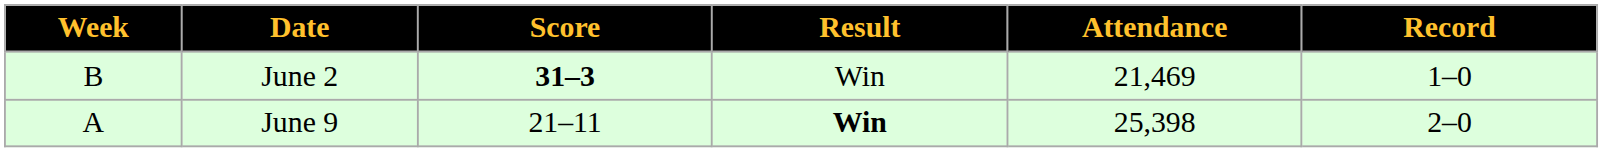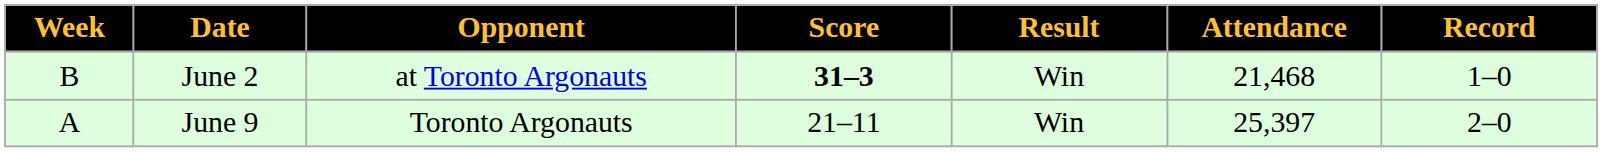 <table class="wikitable sortable">
 <tr>
 <th style="background:black;color:#FFC12D;"  width="6%">Week</th>
 <th style="background:black;color:#FFC12D;"  width="8%">Date</th>
+<th style="background:black;color:#FFC12D;"  width="20%">Opponent</th>
 <th style="background:black;color:#FFC12D;"  width="10%">Score</th>
 <th style="background:black;color:#FFC12D;"  width="10%">Result</th>
 <th style="background:black;color:#FFC12D;"  width="10%">Attendance</th>
 <th style="background:black;color:#FFC12D;"  width="10%">Record</th>
 </tr>
 <tr align="center" bgcolor="#ddffdd">
 <td>B</td>
 <td>June 2</td>
+<td>at <a href='#'>Toronto Argonauts</a></td>
 <td><strong>31–3</strong></td>
 <td>Win</td>
-<td>21,469</td>
+<td>21,468</td>
 <td>1–0</td>
 </tr>
 <tr align="center" bgcolor="#ddffdd">
 <td>A</td>
 <td>June 9</td>
+<td>Toronto Argonauts</td>
 <td>21–11</td>
-<td><strong>Win</strong></td>
-<td>25,398</td>
+<td>Win</td>
+<td>25,397</td>
 <td>2–0</td>
 </tr>
 </table>
